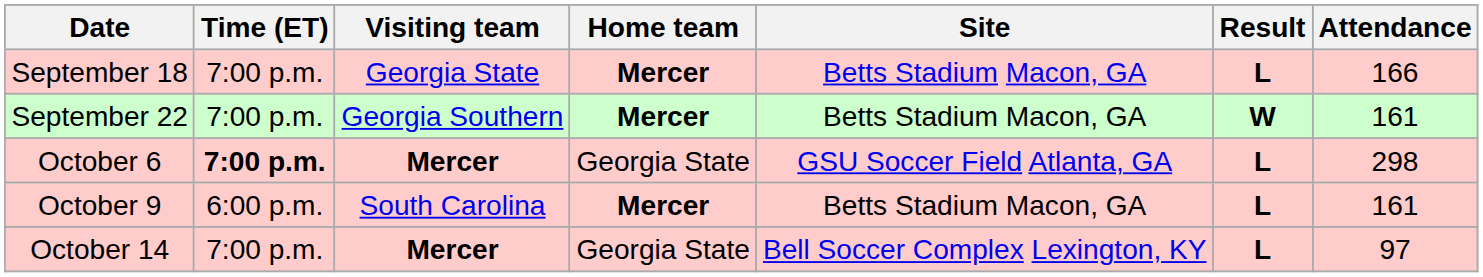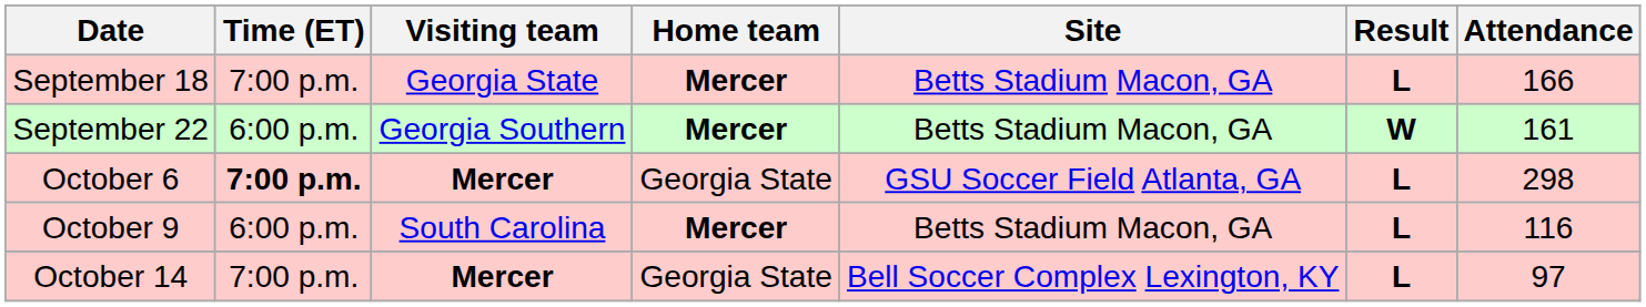 <table class="wikitable" style="font-size:95%; text-align: center;">
 <tr>
 <th>Date</th>
 <th>Time (ET)</th>
 <th>Visiting team</th>
 <th>Home team</th>
 <th>Site</th>
 <th>Result</th>
 <th>Attendance</th>
 </tr>
 <tr style="background:#fcc;">
 <td>September 18</td>
 <td>7:00 p.m.</td>
 <td><a href='#'>Georgia State</a></td>
 <td><strong>Mercer</strong></td>
 <td><a href='#'>Betts Stadium</a>  <a href='#'>Macon, GA</a></td>
 <td><strong>L</strong> </td>
 <td>166</td>
 </tr>
 <tr style="background:#cfc;">
 <td>September 22</td>
-<td>7:00 p.m.</td>
+<td>6:00 p.m.</td>
 <td><a href='#'>Georgia Southern</a></td>
 <td><strong>Mercer</strong></td>
 <td>Betts Stadium  Macon, GA</td>
 <td><strong>W</strong> </td>
 <td>161</td>
 </tr>
 <tr style="background:#fcc;">
 <td>October 6</td>
 <td><strong>7:00 p.m.</strong></td>
 <td><strong>Mercer</strong></td>
 <td>Georgia State</td>
 <td><a href='#'>GSU Soccer Field</a>  <a href='#'>Atlanta, GA</a></td>
 <td><strong>L</strong> </td>
 <td>298</td>
 </tr>
 <tr style="background:#fcc;">
 <td>October 9</td>
 <td>6:00 p.m.</td>
 <td><a href='#'>South Carolina</a></td>
 <td><strong>Mercer</strong></td>
 <td>Betts Stadium  Macon, GA</td>
 <td><strong>L</strong> </td>
-<td>161</td>
+<td>116</td>
 </tr>
 <tr style="background:#fcc;">
 <td>October 14</td>
 <td>7:00 p.m.</td>
 <td><strong>Mercer</strong></td>
 <td>Georgia State</td>
 <td><a href='#'>Bell Soccer Complex</a>  <a href='#'>Lexington, KY</a></td>
 <td><strong>L</strong> </td>
 <td>97</td>
 </tr>
 </table>
